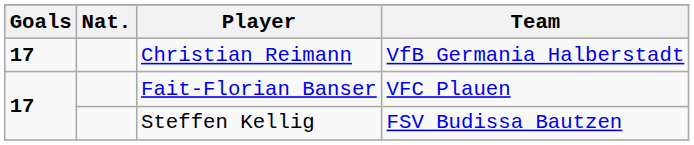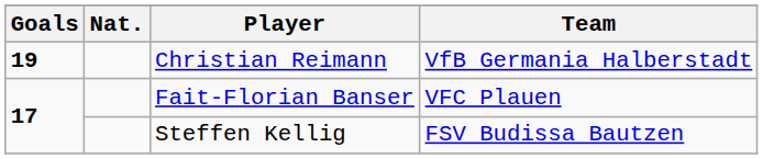 <table class="wikitable">
 <tr align="center" bgcolor="#dfdfdf">
 </tr>
 <tr>
 <th>Goals</th>
 <th>Nat.</th>
 <th>Player</th>
 <th>Team</th>
 </tr>
 <tr>
-<td><strong>17</strong></td>
+<td><strong>19</strong></td>
 <td></td>
 <td><a href='#'>Christian Reimann</a></td>
 <td><a href='#'>VfB Germania Halberstadt</a></td>
 </tr>
 <tr>
 <td rowspan="2"><strong>17</strong></td>
 <td></td>
 <td><a href='#'>Fait-Florian Banser</a></td>
 <td><a href='#'>VFC Plauen</a></td>
 </tr>
 <tr>
 <td></td>
 <td>Steffen Kellig</td>
 <td><a href='#'>FSV Budissa Bautzen</a></td>
 </tr>
 </table>
